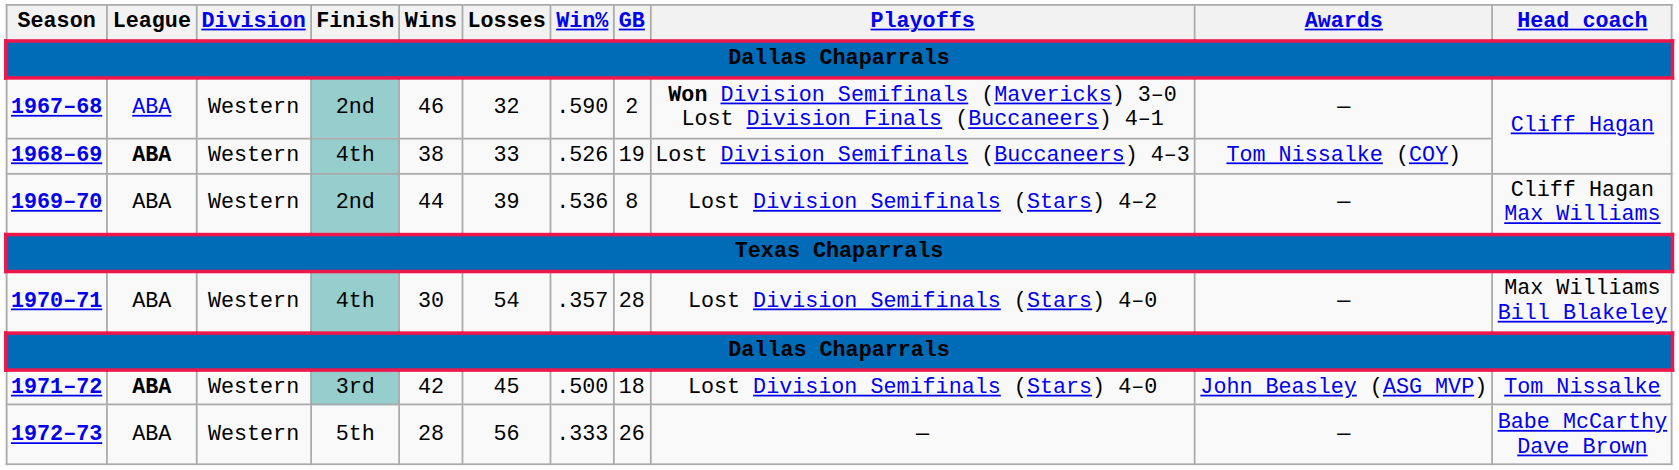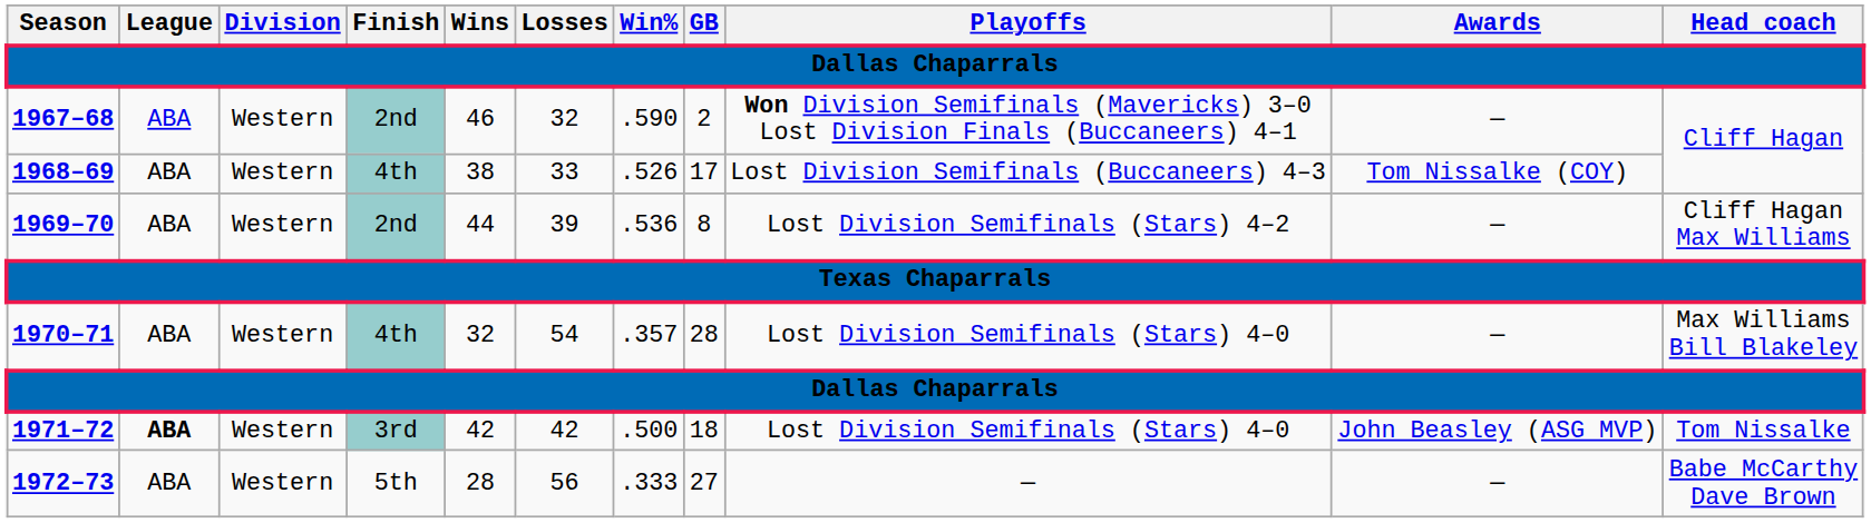 <table class="wikitable plainrowheaders" style="text-align:center; font-size:95%" summary="Season (sortable), Division, Finish (sortable), Wins (sortable), Losses (sortable), Win% (sortable), GB (sortable), Playoffs, Awards and Head coach">
 <tr>
 <th scope="col">Season</th>
 <th scope="col">League</th>
 <th scope="col" class="unsortable"><a href='#'>Division</a></th>
 <th scope="col">Finish</th>
 <th scope="col">Wins</th>
 <th scope="col">Losses</th>
 <th scope="col"><a href='#'>Win%</a></th>
 <th scope="col"><a href='#'>GB</a></th>
 <th scope="col" class="unsortable"><a href='#'>Playoffs</a></th>
 <th scope="col" class="unsortable"><a href='#'>Awards</a></th>
 <th scope="col" class="unsortable"><a href='#'>Head coach</a></th>
 </tr>
 <tr>
 <td colspan="14" align="center" style="border:2px solid #ED174C; background-color:#006BB6"><span><strong>Dallas Chaparrals</strong></span></td>
 </tr>
 <tr>
 <th scope="row" style="background-color:transparent;"><a href='#'>1967–68</a></th>
 <td><a href='#'>ABA</a></td>
 <td>Western</td>
 <td style="background:#96cdcd;">2nd</td>
 <td>46</td>
 <td>32</td>
 <td>.590</td>
 <td>2</td>
 <td><strong>Won</strong> <a href='#'>Division Semifinals</a> (<a href='#'>Mavericks</a>) 3–0<br>Lost <a href='#'>Division Finals</a> (<a href='#'>Buccaneers</a>) 4–1</td>
 <td>—</td>
 <td rowspan=2><a href='#'>Cliff Hagan</a></td>
 </tr>
 <tr>
 <th scope="row" style="background-color:transparent;"><a href='#'>1968–69</a></th>
-<td><strong>ABA</strong></td>
+<td>ABA</td>
 <td>Western</td>
 <td style="background:#96cdcd;">4th</td>
 <td>38</td>
 <td>33</td>
 <td>.526</td>
-<td>19</td>
+<td>17</td>
 <td>Lost <a href='#'>Division Semifinals</a> (<a href='#'>Buccaneers</a>) 4–3</td>
 <td><a href='#'>Tom Nissalke</a> (<a href='#'>COY</a>)</td>
 </tr>
 <tr>
 <th scope="row" style="background-color:transparent;"><a href='#'>1969–70</a></th>
 <td>ABA</td>
 <td>Western</td>
 <td style="background:#96cdcd;">2nd</td>
 <td>44</td>
 <td>39</td>
 <td>.536</td>
 <td>8</td>
 <td>Lost <a href='#'>Division Semifinals</a> (<a href='#'>Stars</a>) 4–2</td>
 <td>—</td>
 <td>Cliff Hagan<br><a href='#'>Max Williams</a></td>
 </tr>
 <tr>
 <td colspan="14" align="center" style="border:2px solid #ED174C; background-color:#006BB6"><span><strong>Texas Chaparrals</strong></span></td>
 </tr>
 <tr>
 <th scope="row" style="background-color:transparent;"><a href='#'>1970–71</a></th>
 <td>ABA</td>
 <td>Western</td>
 <td style="background:#96cdcd;">4th</td>
-<td>30</td>
+<td>32</td>
 <td>54</td>
 <td>.357</td>
 <td>28</td>
 <td>Lost <a href='#'>Division Semifinals</a> (<a href='#'>Stars</a>) 4–0</td>
 <td>—</td>
 <td>Max Williams<br><a href='#'>Bill Blakeley</a></td>
 </tr>
 <tr>
 <td colspan="14" align="center" style="border:2px solid #ED174C; background-color:#006BB6"><span><strong>Dallas Chaparrals</strong></span></td>
 </tr>
 <tr>
 <th scope="row" style="background-color:transparent;"><a href='#'>1971–72</a></th>
 <td><strong>ABA</strong></td>
 <td>Western</td>
 <td style="background:#96cdcd;">3rd</td>
 <td>42</td>
-<td>45</td>
+<td>42</td>
 <td>.500</td>
 <td>18</td>
 <td>Lost <a href='#'>Division Semifinals</a> (<a href='#'>Stars</a>) 4–0</td>
 <td><a href='#'>John Beasley</a> (<a href='#'>ASG MVP</a>)</td>
 <td><a href='#'>Tom Nissalke</a></td>
 </tr>
 <tr>
 <th scope="row" style="background-color:transparent;"><a href='#'>1972–73</a></th>
 <td>ABA</td>
 <td>Western</td>
 <td>5th</td>
 <td>28</td>
 <td>56</td>
 <td>.333</td>
-<td>26</td>
+<td>27</td>
 <td>—</td>
 <td>—</td>
 <td><a href='#'>Babe McCarthy</a><br><a href='#'>Dave Brown</a></td>
 </tr>
 </table>
